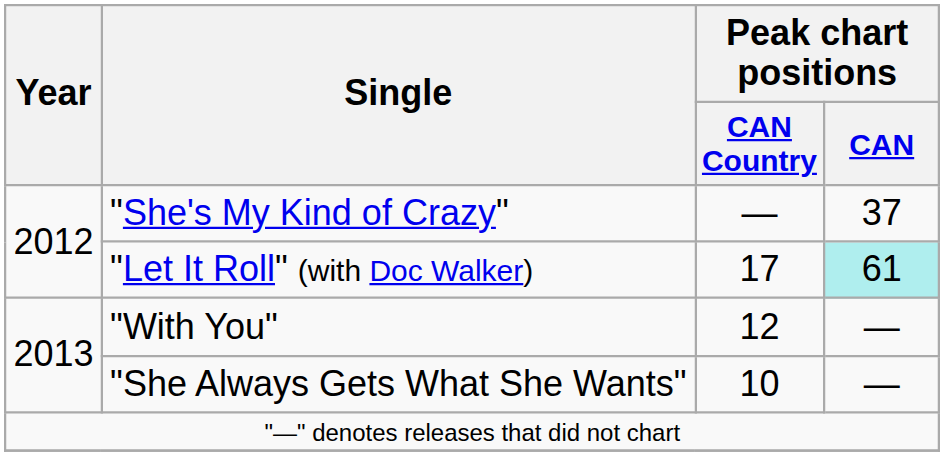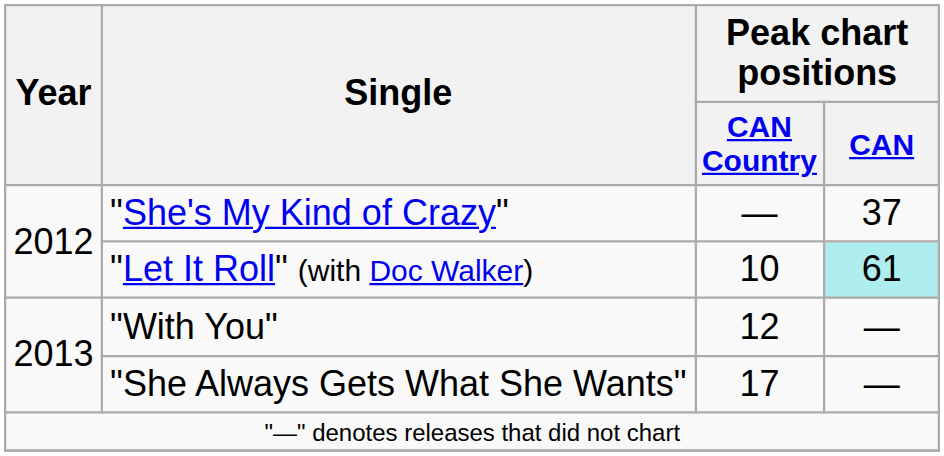 <table class="wikitable" style="text-align:center;">
 <tr>
 <th rowspan="2">Year</th>
 <th rowspan="2">Single</th>
 <th colspan="2">Peak chart<br>positions</th>
 </tr>
 <tr style="font-size:smaller;">
 <th width="45"><a href='#'>CAN Country</a><br></th>
 <th width="45"><a href='#'>CAN</a><br></th>
 </tr>
 <tr>
 <td rowspan="2">2012</td>
 <td align="left">"<a href='#'>She's My Kind of Crazy</a>"</td>
 <td>—</td>
 <td>37</td>
 </tr>
 <tr>
 <td align="left">"<a href='#'>Let It Roll</a>" <small>(with <a href='#'>Doc Walker</a>)</small></td>
-<td>17</td>
+<td>10</td>
 <td style="background: paleturquoise;">61</td>
 </tr>
 <tr>
 <td rowspan="2">2013</td>
 <td align="left">"With You"</td>
 <td>12</td>
 <td>—</td>
 </tr>
 <tr>
 <td align="left">"She Always Gets What She Wants"</td>
-<td>10</td>
+<td>17</td>
 <td>—</td>
 </tr>
 <tr>
 <td colspan="4" style="font-size:8pt">"—" denotes releases that did not chart</td>
 </tr>
 <tr>
 </tr>
 </table>
